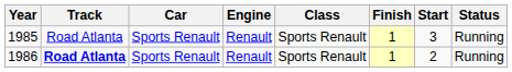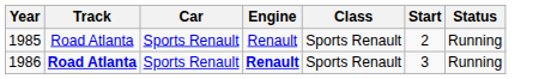 <table class="wikitable" style="text-align:center; font-size:90%">
 <tr>
 <th>Year</th>
 <th>Track</th>
 <th>Car</th>
 <th>Engine</th>
 <th>Class</th>
-<th>Finish</th>
 <th>Start</th>
 <th>Status</th>
 </tr>
 <tr>
 <td>1985</td>
 <td><a href='#'>Road Atlanta</a></td>
 <td><a href='#'>Sports Renault</a></td>
 <td><a href='#'>Renault</a></td>
 <td>Sports Renault</td>
-<td style="background:#FFFFBF;">1</td>
-<td>3</td>
+<td>2</td>
 <td>Running</td>
 </tr>
 <tr>
 <td>1986</td>
 <td><strong><a href='#'>Road Atlanta</a></strong></td>
 <td><a href='#'>Sports Renault</a></td>
-<td><a href='#'>Renault</a></td>
+<td><strong><a href='#'>Renault</a></strong></td>
 <td>Sports Renault</td>
-<td style="background:#FFFFBF;">1</td>
-<td>2</td>
+<td>3</td>
 <td>Running</td>
 </tr>
 </table>
